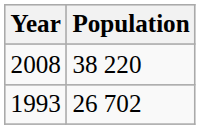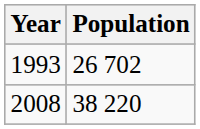 <table class="wikitable">
 <tr>
 <th>Year</th>
 <th>Population</th>
 </tr>
 <tr>
+<td>1993</td>
+<td>26 702</td>
+</tr>
+<tr>
 <td>2008</td>
 <td>38 220</td>
 </tr>
-<tr>
-<td>1993</td>
-<td>26 702</td>
-</tr>
 </table>
